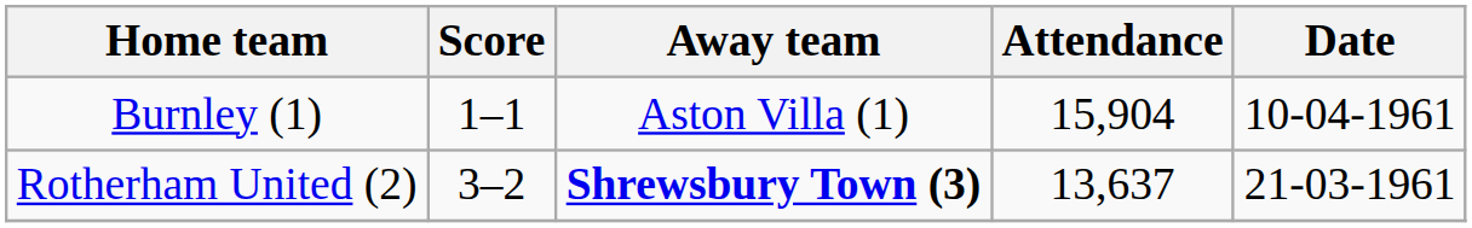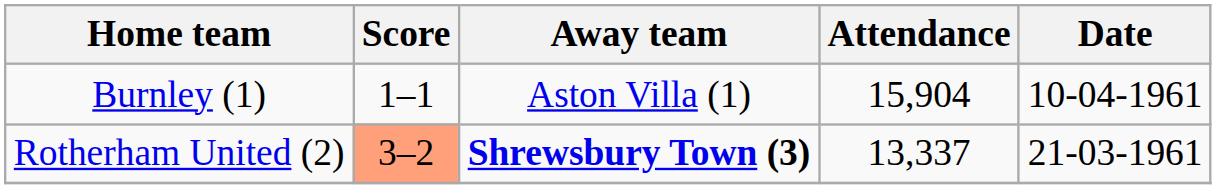 <table class="wikitable" style="text-align: center">
 <tr>
 <th>Home team</th>
 <th>Score</th>
 <th>Away team</th>
 <th>Attendance</th>
 <th>Date</th>
 </tr>
 <tr>
 <td><a href='#'>Burnley</a> (1)</td>
 <td>1–1</td>
 <td><a href='#'>Aston Villa</a> (1)</td>
 <td>15,904</td>
 <td>10-04-1961</td>
 </tr>
 <tr>
 <td><a href='#'>Rotherham United</a> (2)</td>
-<td>3–2</td>
+<td style="background: lightsalmon;">3–2</td>
 <td><strong><a href='#'>Shrewsbury Town</a> (3)</strong></td>
-<td>13,637</td>
+<td>13,337</td>
 <td>21-03-1961</td>
 </tr>
 <tr>
 </tr>
 </table>
